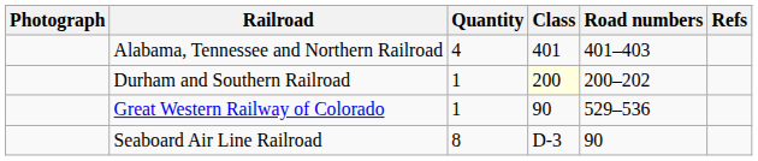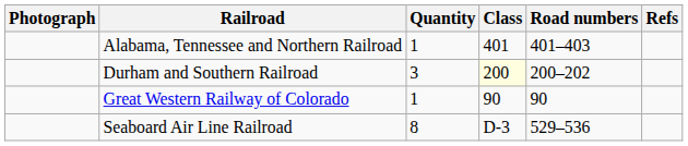 <table class="wikitable">
 <tr>
 <th>Photograph</th>
 <th><strong>Railroad</strong></th>
 <th>Quantity</th>
 <th><strong>Class</strong></th>
 <th><strong>Road numbers</strong></th>
 <th>Refs</th>
 </tr>
 <tr>
 <td></td>
 <td>Alabama, Tennessee and Northern Railroad</td>
-<td>4</td>
+<td>1</td>
 <td>401</td>
 <td>401–403</td>
 <td></td>
 </tr>
 <tr>
 <td></td>
 <td>Durham and Southern Railroad</td>
-<td>1</td>
+<td>3</td>
 <td style="background: lightyellow;">200</td>
 <td>200–202</td>
 <td></td>
 </tr>
 <tr>
 <td></td>
 <td><a href='#'>Great Western Railway of Colorado</a></td>
 <td>1</td>
 <td>90</td>
-<td>529–536</td>
+<td>90</td>
 <td></td>
 </tr>
 <tr>
 <td></td>
 <td>Seaboard Air Line Railroad</td>
 <td>8</td>
 <td>D-3</td>
-<td>90</td>
+<td>529–536</td>
 <td></td>
 </tr>
 </table>
